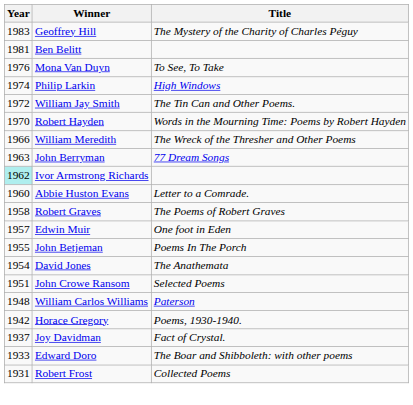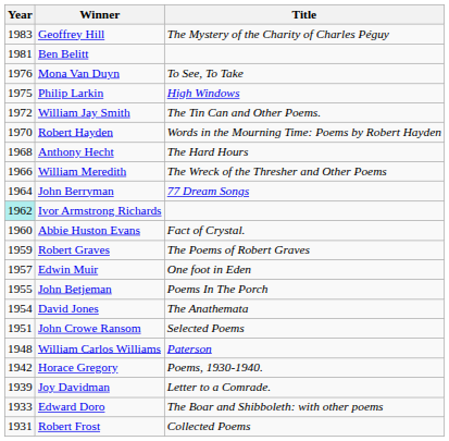 <table class="wikitable">
 <tr>
 <th>Year</th>
 <th>Winner</th>
 <th>Title</th>
 </tr>
 <tr>
 <td>1983</td>
 <td><a href='#'>Geoffrey Hill</a></td>
 <td><em>The Mystery of the Charity of Charles Péguy </em></td>
 </tr>
 <tr>
 <td>1981</td>
 <td><a href='#'>Ben Belitt</a></td>
 <td></td>
 </tr>
 <tr>
 <td>1976</td>
 <td><a href='#'>Mona Van Duyn</a></td>
 <td><em>To See, To Take</em></td>
 </tr>
 <tr>
-<td>1974</td>
+<td>1975</td>
 <td><a href='#'>Philip Larkin</a></td>
 <td><em><a href='#'>High Windows</a></em></td>
 </tr>
 <tr>
 <td>1972</td>
 <td><a href='#'>William Jay Smith</a></td>
 <td><em>The Tin Can and Other Poems.</em></td>
 </tr>
 <tr>
 <td>1970</td>
 <td><a href='#'>Robert Hayden</a></td>
 <td><em>Words in the Mourning Time: Poems by Robert Hayden</em></td>
 </tr>
 <tr>
+<td>1968</td>
+<td><a href='#'>Anthony Hecht</a></td>
+<td><em>The Hard Hours</em></td>
+</tr>
+<tr>
 <td>1966</td>
 <td><a href='#'>William Meredith</a></td>
 <td><em>The Wreck of the Thresher and Other Poems</em></td>
 </tr>
 <tr>
-<td>1963</td>
+<td>1964</td>
 <td><a href='#'>John Berryman</a></td>
 <td><em><a href='#'>77 Dream Songs</a></em></td>
 </tr>
 <tr>
 <td style="background: paleturquoise;">1962</td>
 <td><a href='#'>Ivor Armstrong Richards</a></td>
 <td></td>
 </tr>
 <tr>
 <td>1960</td>
 <td><a href='#'>Abbie Huston Evans</a></td>
-<td><em>Letter to a Comrade.</em></td>
+<td><em>Fact of Crystal.</em></td>
 </tr>
 <tr>
-<td>1958</td>
+<td>1959</td>
 <td><a href='#'>Robert Graves</a></td>
 <td><em>The Poems of Robert Graves</em></td>
 </tr>
 <tr>
 <td>1957</td>
 <td><a href='#'>Edwin Muir</a></td>
 <td><em>One foot in Eden</em></td>
 </tr>
 <tr>
 <td>1955</td>
 <td><a href='#'>John Betjeman</a></td>
 <td><em>Poems In The Porch </em></td>
 </tr>
 <tr>
 <td>1954</td>
 <td><a href='#'>David Jones</a></td>
 <td><em>The Anathemata</em></td>
 </tr>
 <tr>
 <td>1951</td>
 <td><a href='#'>John Crowe Ransom</a></td>
 <td><em>Selected Poems</em></td>
 </tr>
 <tr>
 <td>1948</td>
 <td><a href='#'>William Carlos Williams</a></td>
 <td><em><a href='#'>Paterson</a></em></td>
 </tr>
 <tr>
 <td>1942</td>
 <td><a href='#'>Horace Gregory</a></td>
 <td><em>Poems, 1930-1940.</em></td>
 </tr>
 <tr>
-<td>1937</td>
+<td>1939</td>
 <td><a href='#'>Joy Davidman</a></td>
-<td><em>Fact of Crystal.</em></td>
+<td><em>Letter to a Comrade.</em></td>
 </tr>
 <tr>
 <td>1933</td>
 <td><a href='#'>Edward Doro</a></td>
 <td><em>The Boar and Shibboleth: with other poems</em></td>
 </tr>
 <tr>
 <td>1931</td>
 <td><a href='#'>Robert Frost</a></td>
 <td><em>Collected Poems</em> </td>
 </tr>
 </table>
